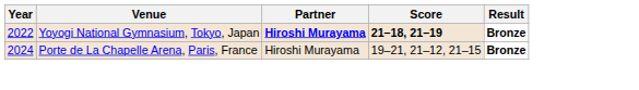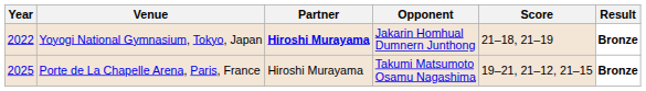 <table class="sortable wikitable" style="font-size: 90%;">
 <tr>
 <th>Year</th>
 <th>Venue</th>
 <th>Partner</th>
+<th>Opponent</th>
 <th>Score</th>
 <th>Result</th>
 </tr>
 <tr style="background:#F3E6D7">
 <td align="center"><a href='#'>2022</a></td>
 <td align="left"><a href='#'>Yoyogi National Gymnasium</a>, <a href='#'>Tokyo</a>, Japan</td>
 <td align="left"><strong> <a href='#'>Hiroshi Murayama</a></strong></td>
-<td align="left"><strong>21–18, 21–19</strong></td>
+<td align="left"> <a href='#'>Jakarin Homhual</a><br> <a href='#'>Dumnern Junthong</a></td>
+<td align="left">21–18, 21–19</td>
 <td style="text-align:left; background:white"> <strong>Bronze</strong></td>
 </tr>
 <tr style="background:#F3E6D7">
-<td align="center"><a href='#'>2024</a></td>
+<td align="center"><a href='#'>2025</a></td>
 <td align="left"><a href='#'>Porte de La Chapelle Arena</a>, <a href='#'>Paris</a>, France</td>
 <td align="left"> Hiroshi Murayama</td>
+<td align="left"> <a href='#'>Takumi Matsumoto</a><br> <a href='#'>Osamu Nagashima</a></td>
 <td align="left">19–21, 21–12, 21–15</td>
 <td style="text-align:left; background:white"> <strong>Bronze</strong></td>
 </tr>
 </table>
